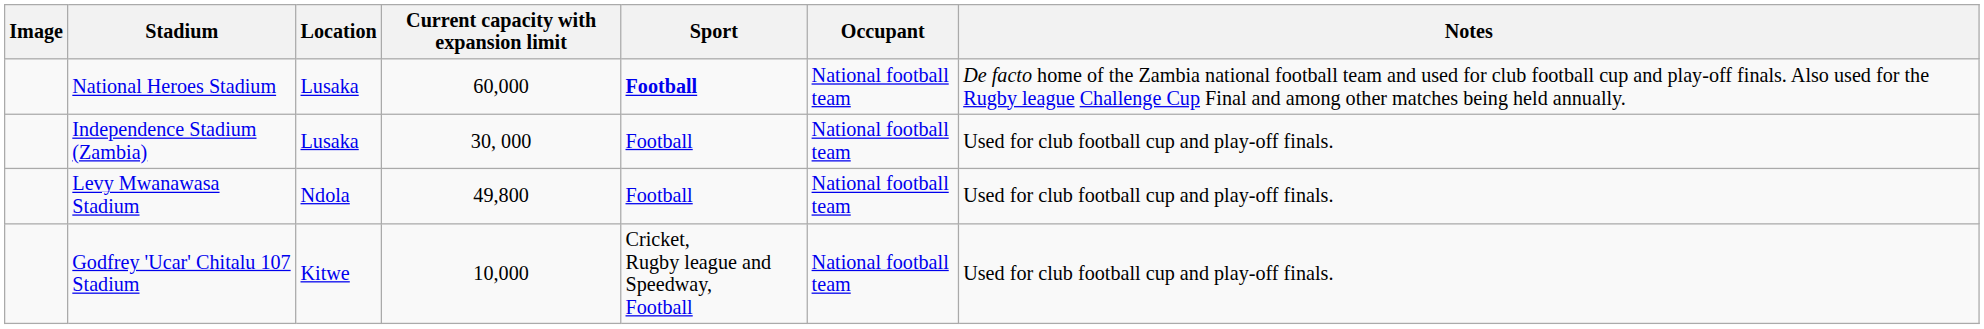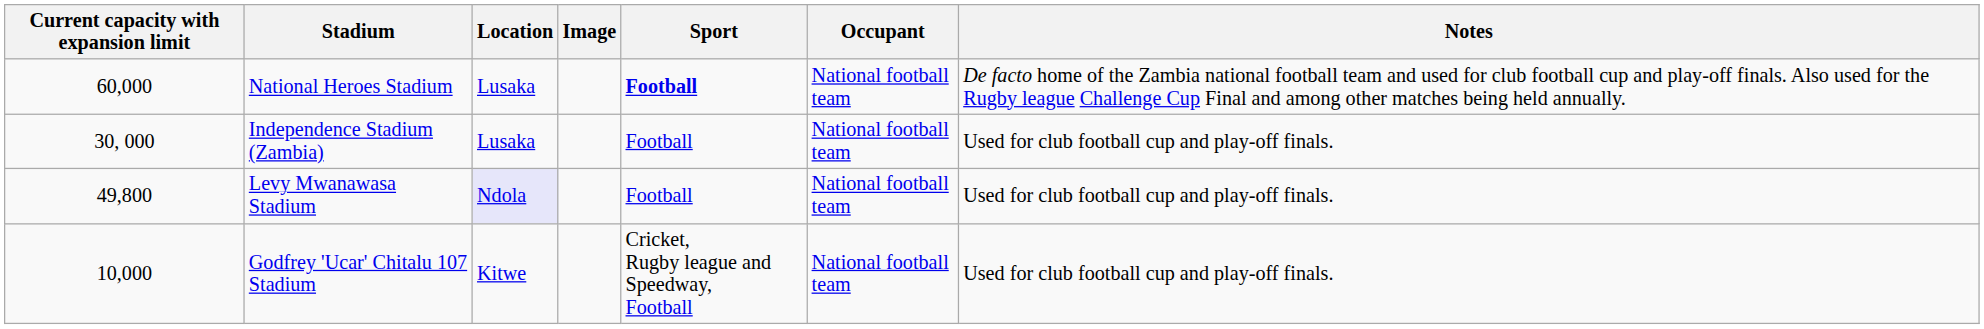 <table class="wikitable sortable">
 <tr>
-<th>Image</th>
+<th>Current capacity with expansion limit</th>
 <th>Stadium</th>
 <th>Location</th>
-<th>Current capacity with expansion limit</th>
+<th>Image</th>
 <th>Sport</th>
 <th>Occupant</th>
 <th>Notes</th>
 </tr>
 <tr>
-<td></td>
+<td style="text-align:center;">60,000</td>
 <td><a href='#'>National Heroes Stadium</a></td>
 <td><a href='#'>Lusaka</a></td>
-<td style="text-align:center;">60,000</td>
+<td></td>
 <td><strong><a href='#'>Football</a></strong></td>
 <td><a href='#'>National football team</a></td>
 <td><em>De facto</em> home of the Zambia national football team and used for club football cup and play-off finals. Also used for the <a href='#'>Rugby league</a> <a href='#'>Challenge Cup</a> Final and among other matches being held annually.</td>
 </tr>
 <tr>
-<td></td>
+<td style="text-align:center;">30, 000</td>
 <td><a href='#'>Independence Stadium (Zambia)</a></td>
 <td><a href='#'>Lusaka</a></td>
-<td style="text-align:center;">30, 000</td>
+<td></td>
 <td><a href='#'>Football</a></td>
 <td><a href='#'>National football team</a></td>
 <td>Used for club football cup and play-off finals.</td>
 </tr>
 <tr>
+<td style="text-align:center;">49,800</td>
+<td><a href='#'>Levy Mwanawasa Stadium</a></td>
+<td style="background: lavender;"><a href='#'>Ndola</a></td>
 <td></td>
-<td><a href='#'>Levy Mwanawasa Stadium</a></td>
-<td><a href='#'>Ndola</a></td>
-<td style="text-align:center;">49,800</td>
 <td><a href='#'>Football</a></td>
 <td><a href='#'>National football team</a></td>
 <td>Used for club football cup and play-off finals.</td>
 </tr>
 <tr>
-<td></td>
+<td style="text-align:center;">10,000</td>
 <td><a href='#'>Godfrey 'Ucar' Chitalu 107 Stadium</a></td>
 <td><a href='#'>Kitwe</a></td>
-<td style="text-align:center;">10,000</td>
+<td></td>
 <td>Cricket, <br>Rugby league and Speedway, <br><a href='#'>Football</a></td>
 <td><a href='#'>National football team</a></td>
 <td>Used for club football cup and play-off finals.</td>
 </tr>
 </table>
